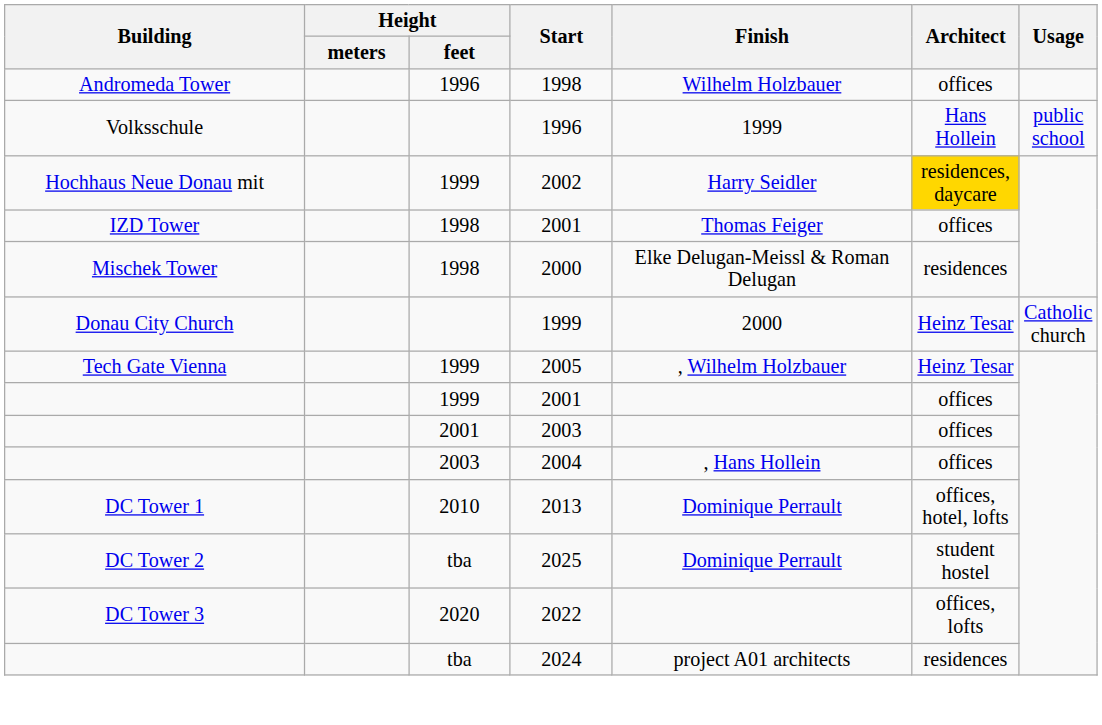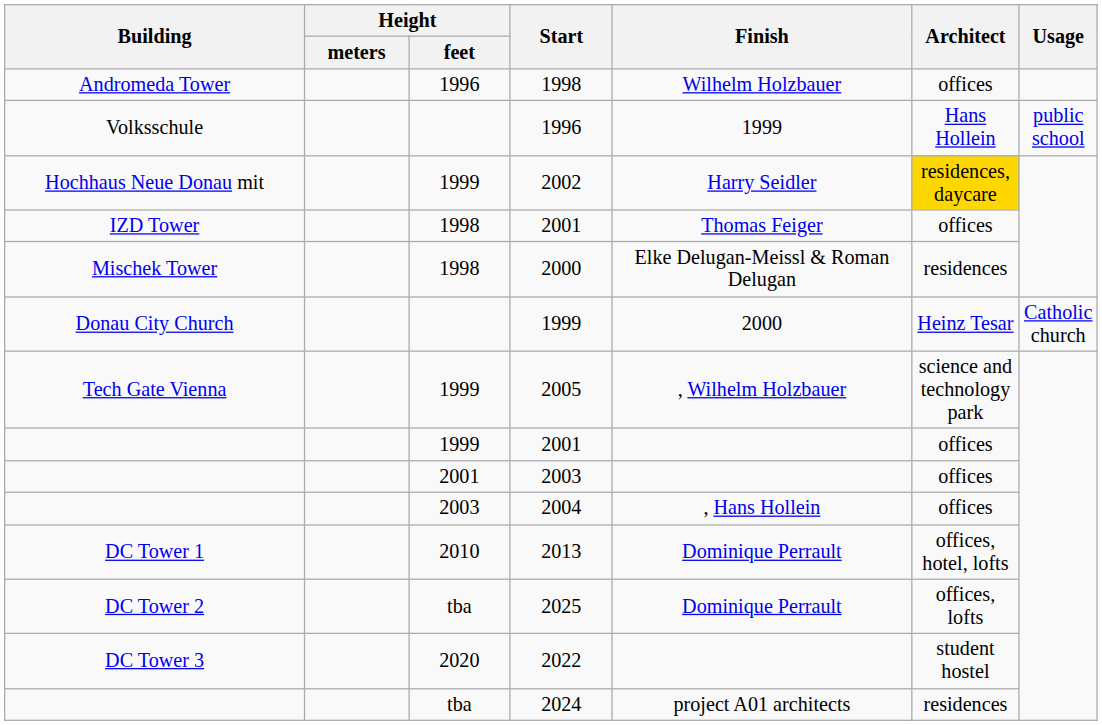 <table align="center" class="wikitable">
 <tr style="background:#EEEEEE">
 <th rowspan=2>Building</th>
 <th colspan=2>Height</th>
 <th rowspan=2>Start</th>
 <th rowspan=2>Finish</th>
 <th rowspan=2>Architect</th>
 <th rowspan=2>Usage</th>
 </tr>
 <tr ---- align=center>
 <th width="10%">meters</th>
 <th width="10%">feet</th>
 </tr>
 <tr ---- align=center>
 <td width="30%"><a href='#'>Andromeda Tower</a></td>
 <td></td>
 <td width="10%">1996</td>
 <td width="10%">1998</td>
 <td width="30%"><a href='#'>Wilhelm Holzbauer</a></td>
 <td width="20%">offices</td>
 </tr>
 <tr ---- align=center>
 <td>Volksschule</td>
 <td> </td>
 <td></td>
 <td>1996</td>
 <td>1999</td>
 <td><a href='#'>Hans Hollein</a></td>
 <td><a href='#'>public school</a></td>
 </tr>
 <tr ---- align=center>
 <td><a href='#'>Hochhaus Neue Donau</a> mit </td>
 <td></td>
 <td>1999</td>
 <td>2002</td>
 <td><a href='#'>Harry Seidler</a></td>
 <td style="background: gold;">residences, daycare</td>
 </tr>
 <tr ---- align=center>
 <td><a href='#'>IZD Tower</a></td>
 <td></td>
 <td>1998</td>
 <td>2001</td>
 <td><a href='#'>Thomas Feiger</a></td>
 <td>offices</td>
 </tr>
 <tr ---- align=center>
 <td><a href='#'>Mischek Tower</a></td>
 <td></td>
 <td>1998</td>
 <td>2000</td>
 <td>Elke Delugan-Meissl & Roman Delugan</td>
 <td>residences</td>
 </tr>
 <tr ---- align=center>
 <td><a href='#'>Donau City Church</a></td>
 <td> </td>
 <td></td>
 <td>1999</td>
 <td>2000</td>
 <td><a href='#'>Heinz Tesar</a></td>
 <td><a href='#'>Catholic</a> church</td>
 </tr>
 <tr ---- align=center>
 <td><a href='#'>Tech Gate Vienna</a></td>
 <td></td>
 <td>1999</td>
 <td>2005</td>
 <td>, <a href='#'>Wilhelm Holzbauer</a></td>
-<td><a href='#'>Heinz Tesar</a></td>
+<td>science and technology park</td>
 </tr>
 <tr ---- align=center>
 <td></td>
 <td></td>
 <td>1999</td>
 <td>2001</td>
 <td></td>
 <td>offices</td>
 </tr>
 <tr ---- align=center>
 <td></td>
 <td></td>
 <td>2001</td>
 <td>2003</td>
 <td></td>
 <td>offices</td>
 </tr>
 <tr ---- align=center>
 <td></td>
 <td></td>
 <td>2003</td>
 <td>2004</td>
 <td>, <a href='#'>Hans Hollein</a></td>
 <td>offices</td>
 </tr>
 <tr ---- align=center>
 <td><a href='#'>DC Tower 1</a></td>
 <td></td>
 <td>2010</td>
 <td>2013</td>
 <td><a href='#'>Dominique Perrault</a></td>
 <td>offices, hotel, lofts</td>
 </tr>
 <tr ---- align=center>
 <td><a href='#'>DC Tower 2</a></td>
 <td></td>
 <td>tba</td>
 <td>2025</td>
 <td><a href='#'>Dominique Perrault</a></td>
-<td>student hostel</td>
+<td>offices, lofts</td>
 </tr>
 <tr ---- align=center>
 <td><a href='#'>DC Tower 3</a></td>
 <td></td>
 <td>2020</td>
 <td>2022</td>
 <td></td>
-<td>offices, lofts</td>
+<td>student hostel</td>
 </tr>
 <tr ---- align=center>
 <td></td>
 <td></td>
 <td>tba</td>
 <td>2024</td>
 <td>project A01 architects</td>
 <td>residences</td>
 </tr>
 </table>
